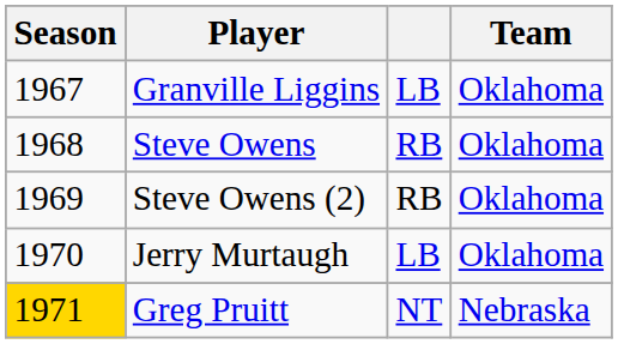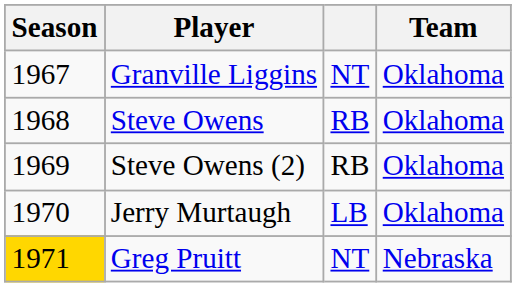 <table class="wikitable sortable">
 <tr>
 <th>Season</th>
 <th>Player</th>
 <th></th>
 <th>Team</th>
 </tr>
 <tr>
 <td>1967</td>
 <td><a href='#'>Granville Liggins</a></td>
-<td><a href='#'>LB</a></td>
+<td><a href='#'>NT</a></td>
 <td><a href='#'>Oklahoma</a></td>
 </tr>
 <tr>
 <td>1968</td>
 <td><a href='#'>Steve Owens</a></td>
 <td><a href='#'>RB</a></td>
 <td><a href='#'>Oklahoma</a></td>
 </tr>
 <tr>
 <td>1969</td>
 <td>Steve Owens (2)</td>
 <td>RB</td>
 <td><a href='#'>Oklahoma</a></td>
 </tr>
 <tr>
 <td>1970</td>
 <td>Jerry Murtaugh</td>
 <td><a href='#'>LB</a></td>
 <td><a href='#'>Oklahoma</a></td>
 </tr>
 <tr>
 <td style="background: gold;">1971</td>
 <td><a href='#'>Greg Pruitt</a></td>
 <td><a href='#'>NT</a></td>
 <td><a href='#'>Nebraska</a></td>
 </tr>
 </table>
